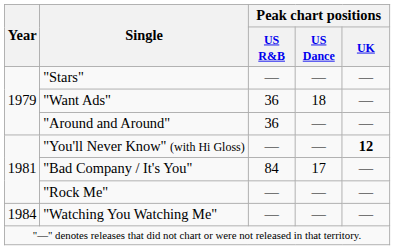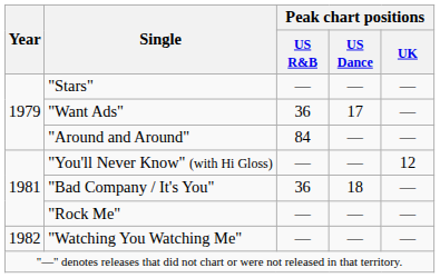 <table class="wikitable">
 <tr>
 <th scope="col" rowspan="2">Year</th>
 <th scope="col" rowspan="2">Single</th>
 <th scope="col" colspan="3">Peak chart positions</th>
 </tr>
 <tr>
 <th style="width:45px;"><small><a href='#'>US R&B</a></small><br></th>
 <th style="width:45px;"><small><a href='#'>US Dance</a></small><br></th>
 <th style="width:45px;"><small><a href='#'>UK</a></small><br></th>
 </tr>
 <tr>
 <td rowspan="3">1979</td>
 <td>"Stars"</td>
 <td align=center>―</td>
 <td align=center>―</td>
 <td align=center>―</td>
 </tr>
 <tr>
 <td>"Want Ads"</td>
 <td align=center>36</td>
-<td align=center>18</td>
+<td align=center>17</td>
 <td align=center>―</td>
 </tr>
 <tr>
 <td>"Around and Around"</td>
-<td align=center>36</td>
+<td align=center>84</td>
 <td align=center>―</td>
 <td align=center>―</td>
 </tr>
 <tr>
 <td rowspan="3">1981</td>
 <td>"You'll Never Know" <small>(with Hi Gloss)</small></td>
 <td align=center>―</td>
 <td align=center>―</td>
-<td align=center><strong>12</strong></td>
+<td align=center>12</td>
 </tr>
 <tr>
 <td>"Bad Company / It's You"</td>
-<td align=center>84</td>
-<td align=center>17</td>
+<td align=center>36</td>
+<td align=center>18</td>
 <td align=center>―</td>
 </tr>
 <tr>
 <td>"Rock Me"</td>
 <td align=center>―</td>
 <td align=center>―</td>
 <td align=center>―</td>
 </tr>
 <tr>
-<td rowspan="1">1984</td>
+<td rowspan="1">1982</td>
 <td>"Watching You Watching Me"</td>
 <td align=center>―</td>
 <td align=center>―</td>
 <td align=center>―</td>
 </tr>
 <tr>
 <td colspan="6" style="text-align:center; font-size:9pt;">"—" denotes releases that did not chart or were not released in that territory.</td>
 </tr>
 </table>
